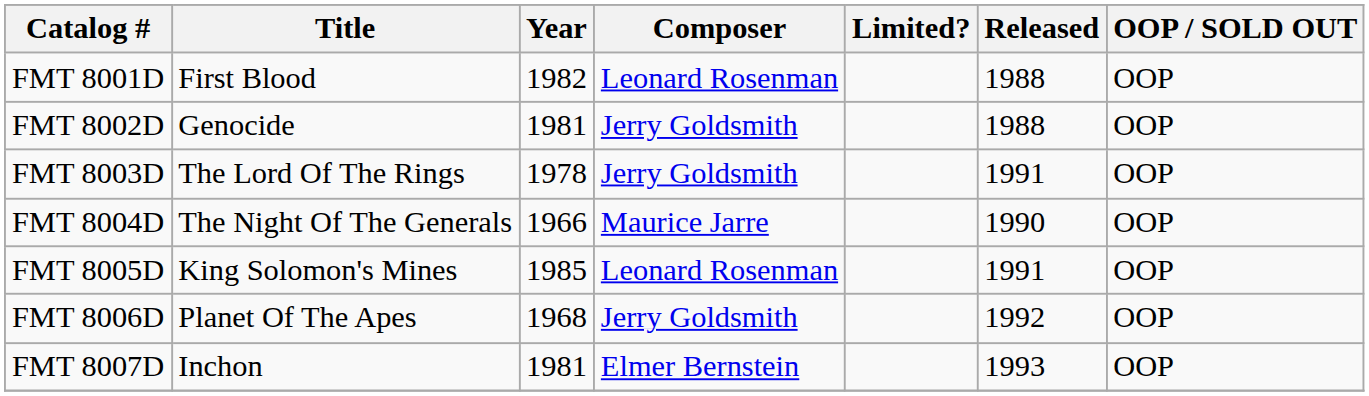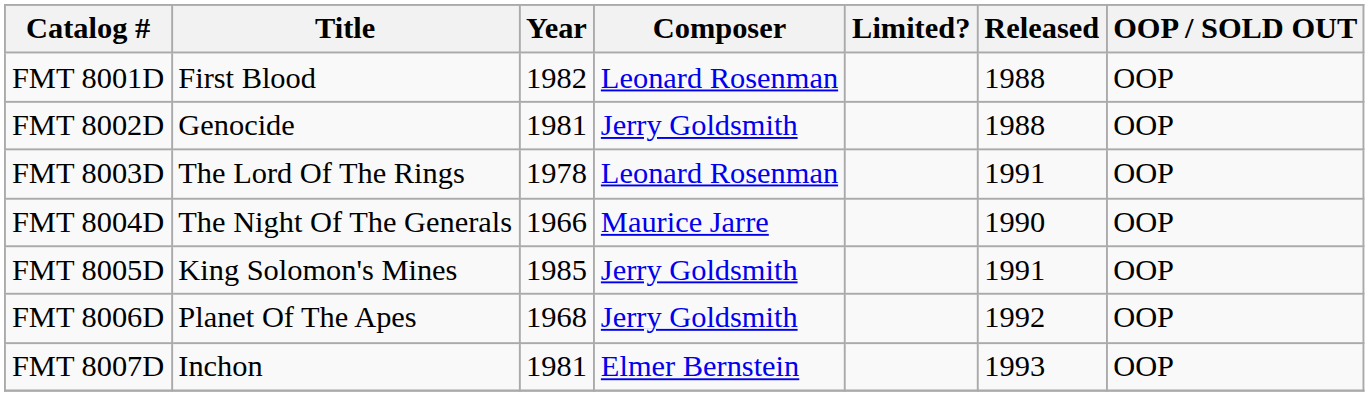 <table class="wikitable sortable" border="1">
 <tr>
 <th>Catalog #</th>
 <th>Title</th>
 <th>Year</th>
 <th>Composer</th>
 <th>Limited?</th>
 <th>Released</th>
 <th>OOP / SOLD OUT</th>
 </tr>
 <tr>
 <td>FMT 8001D</td>
 <td>First Blood</td>
 <td>1982</td>
 <td><a href='#'>Leonard Rosenman</a></td>
 <td></td>
 <td>1988</td>
 <td>OOP</td>
 </tr>
 <tr>
 <td>FMT 8002D</td>
 <td>Genocide</td>
 <td>1981</td>
 <td><a href='#'>Jerry Goldsmith</a></td>
 <td></td>
 <td>1988</td>
 <td>OOP</td>
 </tr>
 <tr>
 <td>FMT 8003D</td>
 <td>The Lord Of The Rings</td>
 <td>1978</td>
-<td><a href='#'>Jerry Goldsmith</a></td>
+<td><a href='#'>Leonard Rosenman</a></td>
 <td></td>
 <td>1991</td>
 <td>OOP</td>
 </tr>
 <tr>
 <td>FMT 8004D</td>
 <td>The Night Of The Generals</td>
 <td>1966</td>
 <td><a href='#'>Maurice Jarre</a></td>
 <td></td>
 <td>1990</td>
 <td>OOP</td>
 </tr>
 <tr>
 <td>FMT 8005D</td>
 <td>King Solomon's Mines</td>
 <td>1985</td>
-<td><a href='#'>Leonard Rosenman</a></td>
+<td><a href='#'>Jerry Goldsmith</a></td>
 <td></td>
 <td>1991</td>
 <td>OOP</td>
 </tr>
 <tr>
 <td>FMT 8006D</td>
 <td>Planet Of The Apes</td>
 <td>1968</td>
 <td><a href='#'>Jerry Goldsmith</a></td>
 <td></td>
 <td>1992</td>
 <td>OOP</td>
 </tr>
 <tr>
 <td>FMT 8007D</td>
 <td>Inchon</td>
 <td>1981</td>
 <td><a href='#'>Elmer Bernstein</a></td>
 <td></td>
 <td>1993</td>
 <td>OOP</td>
 </tr>
 <tr>
 </tr>
 </table>
